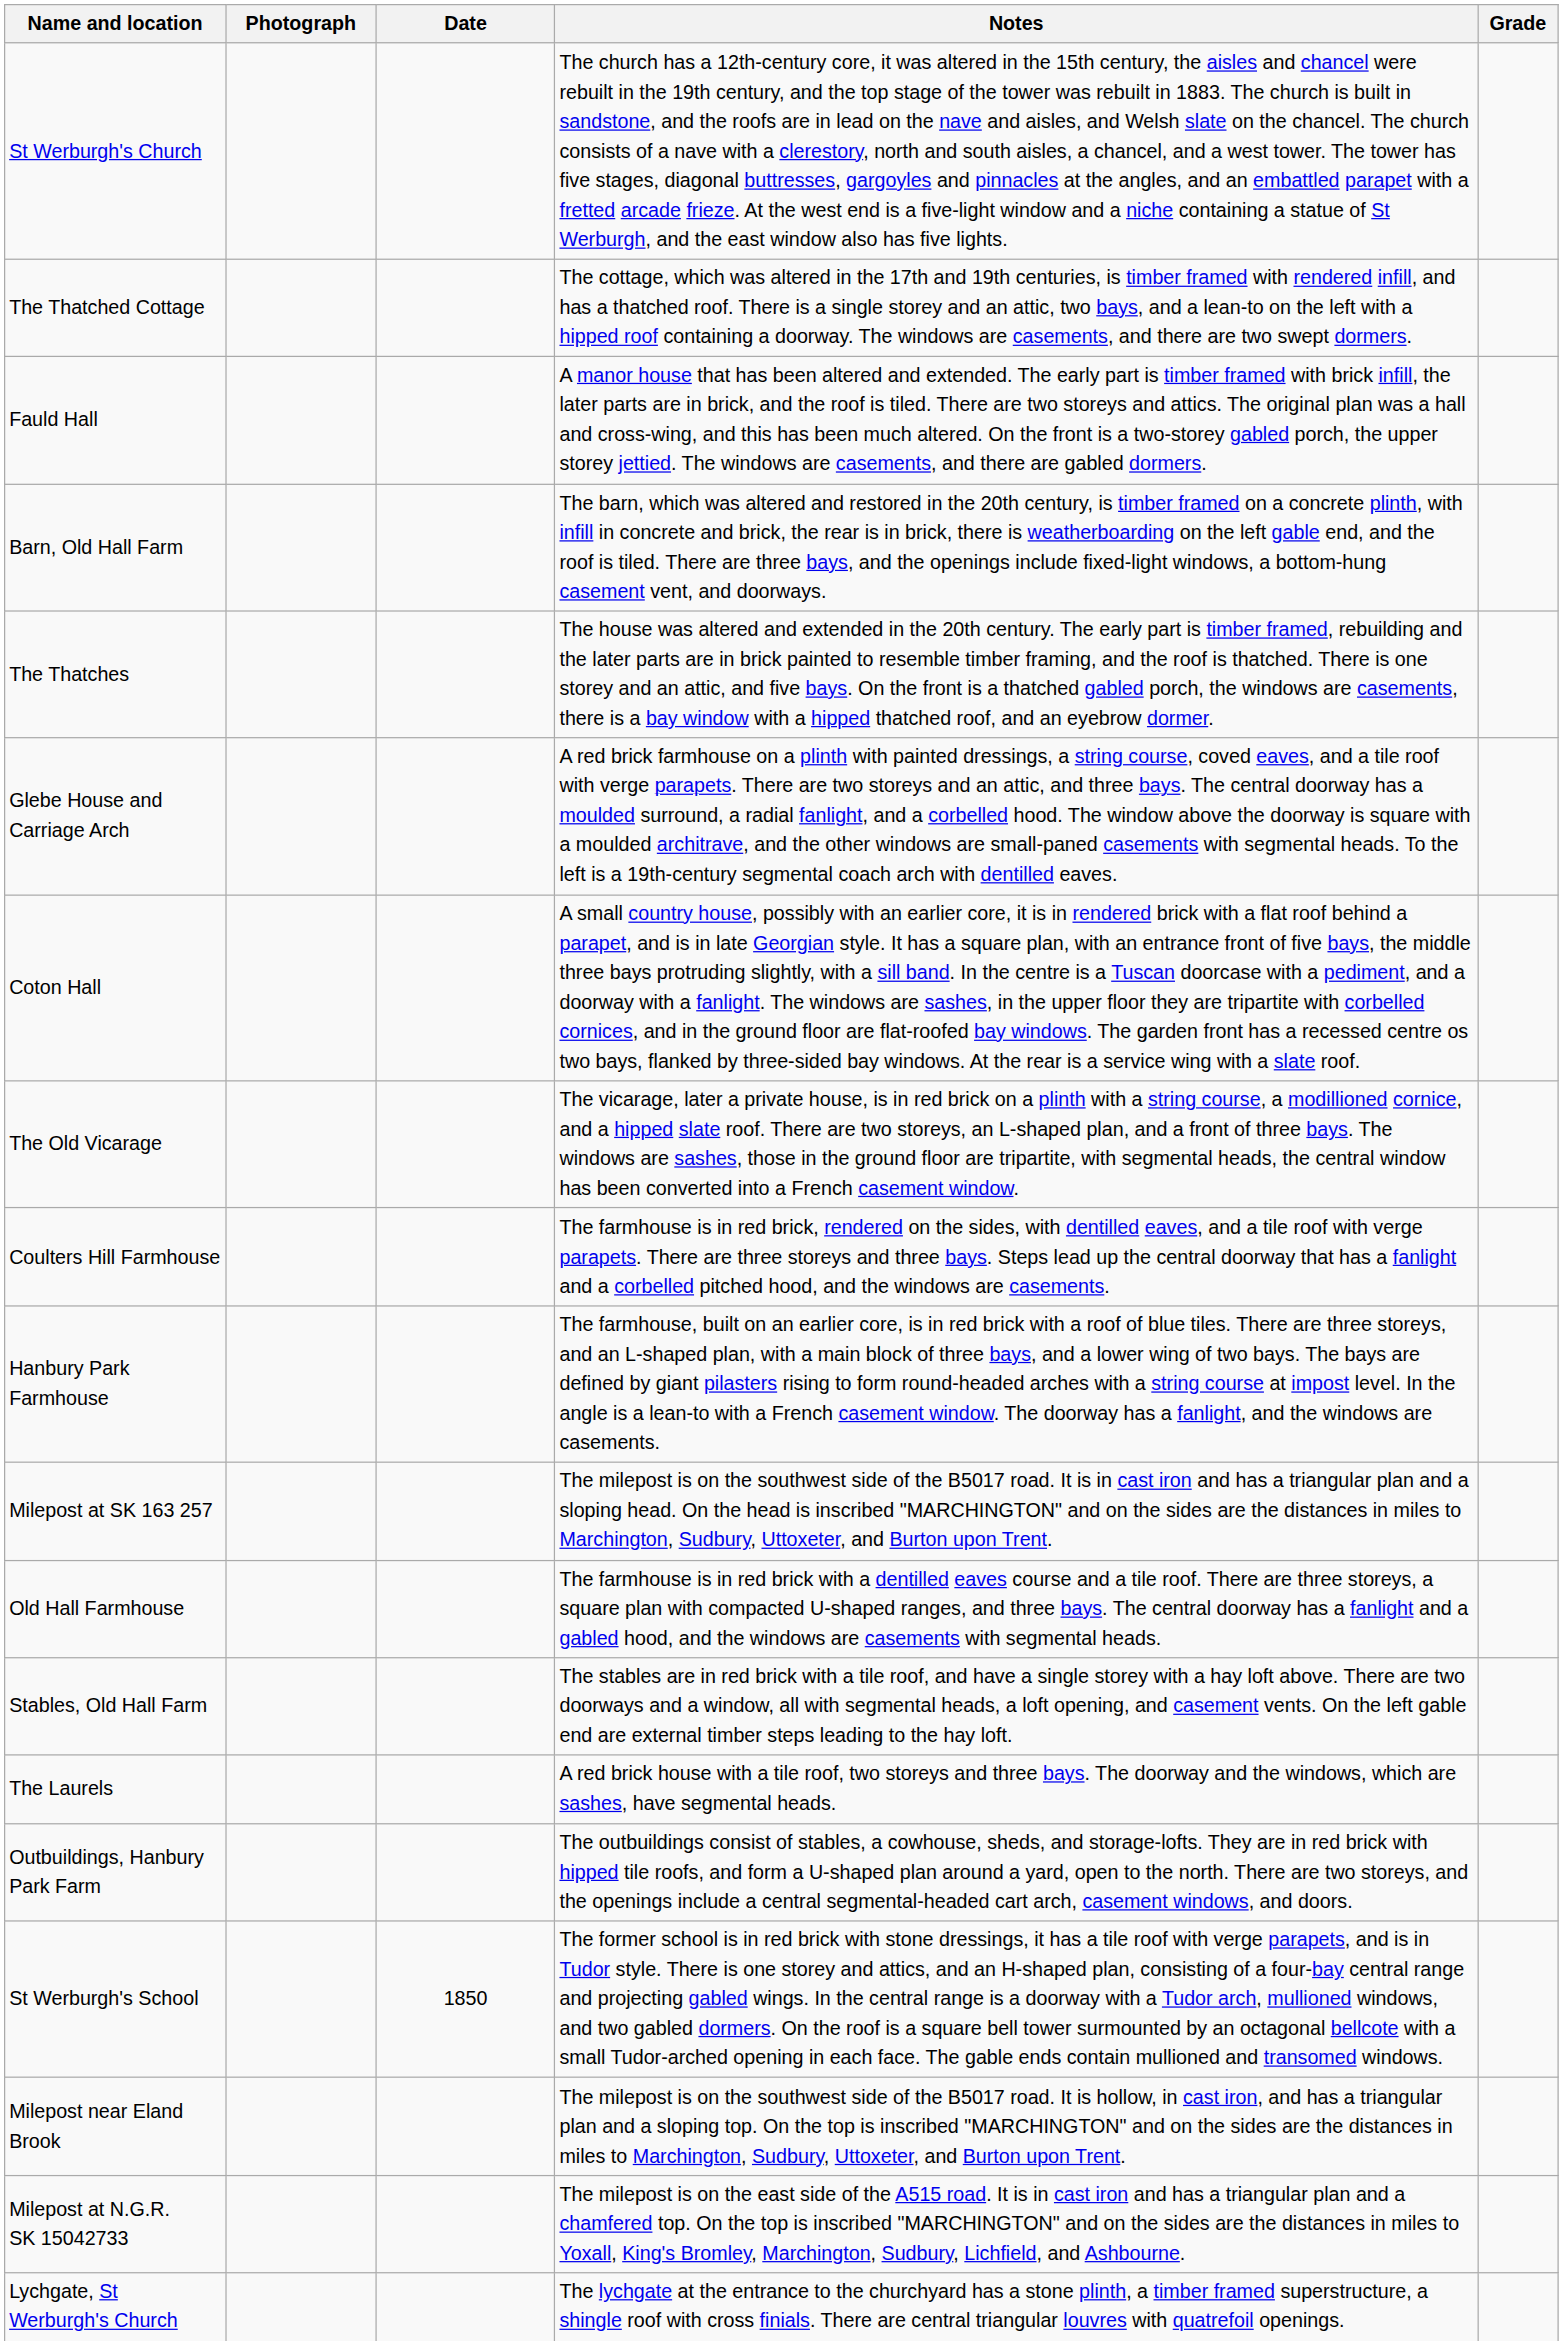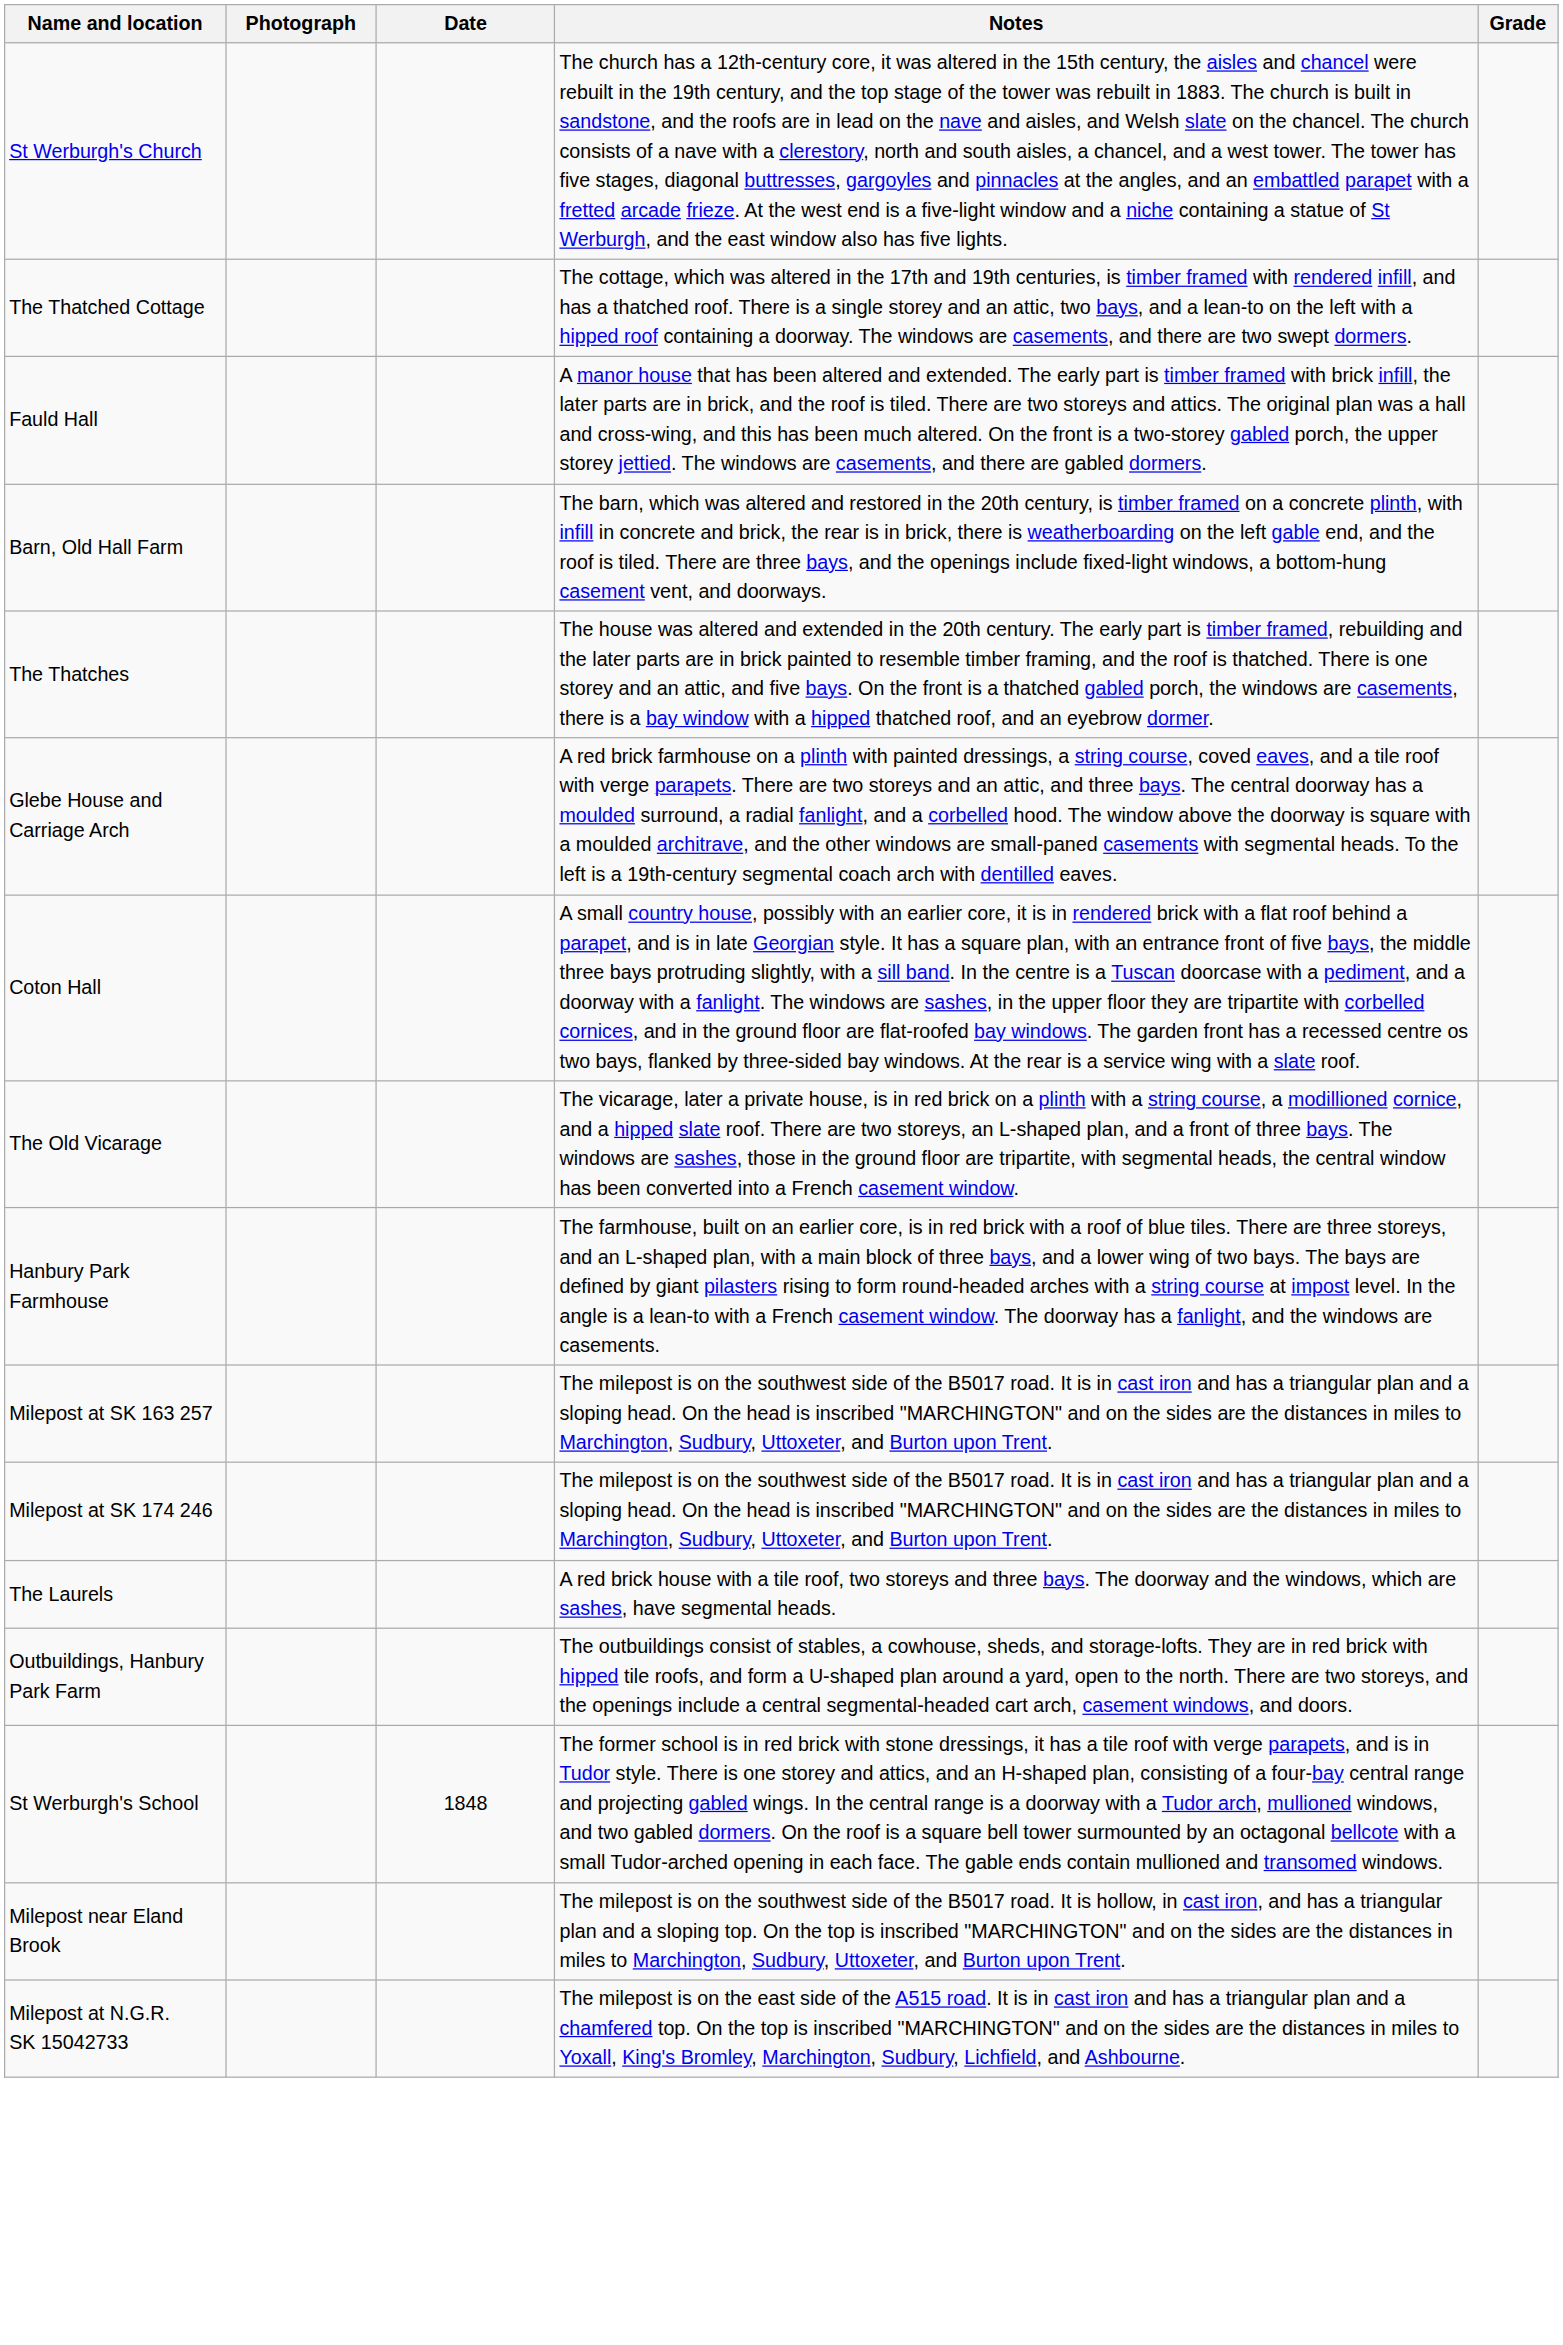 <table class="wikitable sortable plainrowheaders" style="width:100%; border:0; text-align:left; line-height:150%;">
 <tr>
 <th scope="col" style="width:150px">Name and location</th>
 <th scope="col" style="width:100px" class="unsortable">Photograph</th>
 <th scope="col" style="width:120px">Date</th>
 <th scope="col" style="width:650px" class="unsortable">Notes</th>
 <th scope="col" style="width:50px">Grade</th>
 </tr>
 <tr>
 <td><a href='#'>St Werburgh's Church</a><br><small></small></td>
 <td></td>
 <td align="center"></td>
 <td>The church has a 12th-century core, it was altered in the 15th century, the <a href='#'>aisles</a> and <a href='#'>chancel</a> were rebuilt in the 19th century, and the top stage of the tower was rebuilt in 1883. The church is built in <a href='#'>sandstone</a>, and the roofs are in lead on the <a href='#'>nave</a> and aisles, and Welsh <a href='#'>slate</a> on the chancel. The church consists of a nave with a <a href='#'>clerestory</a>, north and south aisles, a chancel, and a west tower. The tower has five stages, diagonal <a href='#'>buttresses</a>, <a href='#'>gargoyles</a> and <a href='#'>pinnacles</a> at the angles, and an <a href='#'>embattled</a> <a href='#'>parapet</a> with a <a href='#'>fretted</a> <a href='#'>arcade</a> <a href='#'>frieze</a>. At the west end is a five-light window and a <a href='#'>niche</a> containing a statue of <a href='#'>St Werburgh</a>, and the east window also has five lights.</td>
 <td align="center" ></td>
 </tr>
 <tr>
 <td>The Thatched Cottage<br><small></small></td>
 <td></td>
 <td align="center"></td>
 <td>The cottage, which was altered in the 17th and 19th centuries, is <a href='#'>timber framed</a> with <a href='#'>rendered</a> <a href='#'>infill</a>, and has a thatched roof. There is a single storey and an attic, two <a href='#'>bays</a>, and a lean-to on the left with a <a href='#'>hipped roof</a> containing a doorway. The windows are <a href='#'>casements</a>, and there are two swept <a href='#'>dormers</a>.</td>
 <td align="center" ></td>
 </tr>
 <tr>
 <td>Fauld Hall<br><small></small></td>
 <td></td>
 <td align="center"></td>
 <td>A <a href='#'>manor house</a> that has been altered and extended. The early part is <a href='#'>timber framed</a> with brick <a href='#'>infill</a>, the later parts are in brick, and the roof is tiled. There are two storeys and attics. The original plan was a hall and cross-wing, and this has been much altered. On the front is a two-storey <a href='#'>gabled</a> porch, the upper storey <a href='#'>jettied</a>. The windows are <a href='#'>casements</a>, and there are gabled <a href='#'>dormers</a>.</td>
 <td align="center" ></td>
 </tr>
 <tr>
 <td>Barn, Old Hall Farm<br><small></small></td>
 <td></td>
 <td align="center"></td>
 <td>The barn, which was altered and restored in the 20th century, is <a href='#'>timber framed</a> on a concrete <a href='#'>plinth</a>, with <a href='#'>infill</a> in concrete and brick, the rear is in brick, there is <a href='#'>weatherboarding</a> on the left <a href='#'>gable</a> end, and the roof is tiled. There are three <a href='#'>bays</a>, and the openings include fixed-light windows, a bottom-hung <a href='#'>casement</a> vent, and doorways.</td>
 <td align="center" ></td>
 </tr>
 <tr>
 <td>The Thatches<br><small></small></td>
 <td></td>
 <td align="center"></td>
 <td>The house was altered and extended in the 20th century. The early part is <a href='#'>timber framed</a>, rebuilding and the later parts are in brick painted to resemble timber framing, and the roof is thatched. There is one storey and an attic, and five <a href='#'>bays</a>. On the front is a thatched <a href='#'>gabled</a> porch, the windows are <a href='#'>casements</a>, there is a <a href='#'>bay window</a> with a <a href='#'>hipped</a> thatched roof, and an eyebrow <a href='#'>dormer</a>.</td>
 <td align="center" ></td>
 </tr>
 <tr>
 <td>Glebe House and Carriage Arch<br><small></small></td>
 <td></td>
 <td align="center"></td>
 <td>A red brick farmhouse on a <a href='#'>plinth</a> with painted dressings, a <a href='#'>string course</a>, coved <a href='#'>eaves</a>, and a tile roof with verge <a href='#'>parapets</a>. There are two storeys and an attic, and three <a href='#'>bays</a>. The central doorway has a <a href='#'>moulded</a> surround, a radial <a href='#'>fanlight</a>, and a <a href='#'>corbelled</a> hood. The window above the doorway is square with a moulded <a href='#'>architrave</a>, and the other windows are small-paned <a href='#'>casements</a> with segmental heads. To the left is a 19th-century segmental coach arch with <a href='#'>dentilled</a> eaves.</td>
 <td align="center" ></td>
 </tr>
 <tr>
 <td>Coton Hall<br><small></small></td>
 <td></td>
 <td align="center"></td>
 <td>A small <a href='#'>country house</a>, possibly with an earlier core, it is in <a href='#'>rendered</a> brick with a flat roof behind a <a href='#'>parapet</a>, and is in late <a href='#'>Georgian</a> style. It has a square plan, with an entrance front of five <a href='#'>bays</a>, the middle three bays protruding slightly, with a <a href='#'>sill band</a>. In the centre is a <a href='#'>Tuscan</a> doorcase with a <a href='#'>pediment</a>, and a doorway with a <a href='#'>fanlight</a>. The windows are <a href='#'>sashes</a>, in the upper floor they are tripartite with <a href='#'>corbelled</a> <a href='#'>cornices</a>, and in the ground floor are flat-roofed <a href='#'>bay windows</a>. The garden front has a recessed centre os two bays, flanked by three-sided bay windows. At the rear is a service wing with a <a href='#'>slate</a> roof.</td>
 <td align="center" ></td>
 </tr>
 <tr>
 <td>The Old Vicarage<br><small></small></td>
 <td></td>
 <td align="center"></td>
 <td>The vicarage, later a private house, is in red brick on a <a href='#'>plinth</a> with a <a href='#'>string course</a>, a <a href='#'>modillioned</a> <a href='#'>cornice</a>, and a <a href='#'>hipped</a> <a href='#'>slate</a> roof. There are two storeys, an L-shaped plan, and a front of three <a href='#'>bays</a>. The windows are <a href='#'>sashes</a>, those in the ground floor are tripartite, with segmental heads, the central window has been converted into a French <a href='#'>casement window</a>.</td>
 <td align="center" ></td>
 </tr>
 <tr>
-<td>Coulters Hill Farmhouse<br><small></small></td>
-<td></td>
-<td align="center"></td>
-<td>The farmhouse is in red brick, <a href='#'>rendered</a> on the sides, with <a href='#'>dentilled</a> <a href='#'>eaves</a>, and a tile roof with verge <a href='#'>parapets</a>. There are three storeys and three <a href='#'>bays</a>. Steps lead up the central doorway that has a <a href='#'>fanlight</a> and a <a href='#'>corbelled</a> pitched hood, and the windows are <a href='#'>casements</a>.</td>
-<td align="center" ></td>
-</tr>
-<tr>
 <td>Hanbury Park Farmhouse<br><small></small></td>
 <td></td>
 <td align="center"></td>
 <td>The farmhouse, built on an earlier core, is in red brick with a roof of blue tiles. There are three storeys, and an L-shaped plan, with a main block of three <a href='#'>bays</a>, and a lower wing of two bays. The bays are defined by giant <a href='#'>pilasters</a> rising to form round-headed arches with a <a href='#'>string course</a> at <a href='#'>impost</a> level. In the angle is a lean-to with a French <a href='#'>casement window</a>. The doorway has a <a href='#'>fanlight</a>, and the windows are casements.</td>
 <td align="center" ></td>
 </tr>
 <tr>
 <td>Milepost at SK 163 257<br><small></small></td>
 <td></td>
 <td align="center"></td>
 <td>The milepost is on the southwest side of the B5017 road. It is in <a href='#'>cast iron</a> and has a triangular plan and a sloping head. On the head is inscribed "MARCHINGTON" and on the sides are the distances in miles to <a href='#'>Marchington</a>, <a href='#'>Sudbury</a>, <a href='#'>Uttoxeter</a>, and <a href='#'>Burton upon Trent</a>.</td>
 <td align="center" ></td>
 </tr>
 <tr>
-<td>Old Hall Farmhouse<br><small></small></td>
+<td>Milepost at SK 174 246<br><small></small></td>
 <td></td>
 <td align="center"></td>
-<td>The farmhouse is in red brick with a <a href='#'>dentilled</a> <a href='#'>eaves</a> course and a tile roof. There are three storeys, a square plan with compacted U-shaped ranges, and three <a href='#'>bays</a>. The central doorway has a <a href='#'>fanlight</a> and a <a href='#'>gabled</a> hood, and the windows are <a href='#'>casements</a> with segmental heads.</td>
-<td align="center" ></td>
-</tr>
-<tr>
-<td>Stables, Old Hall Farm<br><small></small></td>
-<td></td>
-<td align="center"></td>
-<td>The stables are in red brick with a tile roof, and have a single storey with a hay loft above. There are two doorways and a window, all with segmental heads, a loft opening, and <a href='#'>casement</a> vents. On the left gable end are external timber steps leading to the hay loft.</td>
+<td>The milepost is on the southwest side of the B5017 road. It is in <a href='#'>cast iron</a> and has a triangular plan and a sloping head. On the head is inscribed "MARCHINGTON" and on the sides are the distances in miles to <a href='#'>Marchington</a>, <a href='#'>Sudbury</a>, <a href='#'>Uttoxeter</a>, and <a href='#'>Burton upon Trent</a>.</td>
 <td align="center" ></td>
 </tr>
 <tr>
 <td>The Laurels<br><small></small></td>
 <td></td>
 <td align="center"></td>
 <td>A red brick house with a tile roof, two storeys and three <a href='#'>bays</a>. The doorway and the windows, which are <a href='#'>sashes</a>, have segmental heads.</td>
 <td align="center" ></td>
 </tr>
 <tr>
 <td>Outbuildings, Hanbury Park Farm<br><small></small></td>
 <td></td>
 <td align="center"></td>
 <td>The outbuildings consist of stables, a cowhouse, sheds, and storage-lofts. They are in red brick with <a href='#'>hipped</a> tile roofs, and form a U-shaped plan around a yard, open to the north. There are two storeys, and the openings include a central segmental-headed cart arch, <a href='#'>casement windows</a>, and doors.</td>
 <td align="center" ></td>
 </tr>
 <tr>
 <td>St Werburgh's School<br><small></small></td>
 <td></td>
-<td align="center">1850</td>
+<td align="center">1848</td>
 <td>The former school is in red brick with stone dressings, it has a tile roof with verge <a href='#'>parapets</a>, and is in <a href='#'>Tudor</a> style. There is one storey and attics, and an H-shaped plan, consisting of a four-<a href='#'>bay</a> central range and projecting <a href='#'>gabled</a> wings. In the central range is a doorway with a <a href='#'>Tudor arch</a>, <a href='#'>mullioned</a> windows, and two gabled <a href='#'>dormers</a>. On the roof is a square bell tower surmounted by an octagonal <a href='#'>bellcote</a> with a small Tudor-arched opening in each face. The gable ends contain mullioned and <a href='#'>transomed</a> windows.</td>
 <td align="center" ></td>
 </tr>
 <tr>
 <td>Milepost near Eland Brook<br><small></small></td>
 <td></td>
 <td align="center"></td>
 <td>The milepost is on the southwest side of the B5017 road. It is hollow, in <a href='#'>cast iron</a>, and has a triangular plan and a sloping top. On the top is inscribed "MARCHINGTON" and on the sides are the distances in miles to <a href='#'>Marchington</a>, <a href='#'>Sudbury</a>, <a href='#'>Uttoxeter</a>, and <a href='#'>Burton upon Trent</a>.</td>
 <td align="center" ></td>
 </tr>
 <tr>
 <td>Milepost at N.G.R. SK 15042733<br><small></small></td>
 <td></td>
 <td align="center"></td>
 <td>The milepost is on the east side of the <a href='#'>A515 road</a>. It is in <a href='#'>cast iron</a> and has a triangular plan and a <a href='#'>chamfered</a> top. On the top is inscribed "MARCHINGTON" and on the sides are the distances in miles to <a href='#'>Yoxall</a>, <a href='#'>King's Bromley</a>, <a href='#'>Marchington</a>, <a href='#'>Sudbury</a>, <a href='#'>Lichfield</a>, and <a href='#'>Ashbourne</a>.</td>
 <td align="center" ></td>
 </tr>
 <tr>
-<td>Lychgate, <a href='#'>St Werburgh's Church</a><br><small></small></td>
-<td></td>
-<td align="center"></td>
-<td>The <a href='#'>lychgate</a> at the entrance to the churchyard has a stone <a href='#'>plinth</a>, a <a href='#'>timber framed</a> superstructure, a <a href='#'>shingle</a> roof with cross <a href='#'>finials</a>. There are central triangular <a href='#'>louvres</a> with <a href='#'>quatrefoil</a> openings.</td>
-<td align="center" ></td>
-</tr>
-<tr>
 </tr>
 </table>
